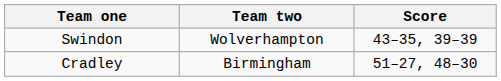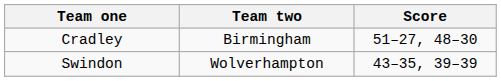 <table class="wikitable" style="text-align: center">
 <tr>
 <th width=150>Team one</th>
 <th width=150>Team two</th>
 <th width=120>Score</th>
 </tr>
 <tr>
+<td>Cradley</td>
+<td>Birmingham</td>
+<td>51–27, 48–30</td>
+</tr>
+<tr>
 <td>Swindon</td>
 <td>Wolverhampton</td>
 <td>43–35, 39–39</td>
 </tr>
-<tr>
-<td>Cradley</td>
-<td>Birmingham</td>
-<td>51–27, 48–30</td>
-</tr>
 </table>
